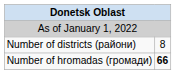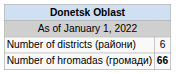 <table class="wikitable">
 <tr>
 <td colspan="2" style="background:#CEE0F2; color:black; text-align:center;"><strong>Donetsk Oblast</strong></td>
 </tr>
 <tr>
 <td colspan="2" style="background:#CFCFCF; color:black; text-align:center;">As of January 1, 2022</td>
 </tr>
 <tr>
 <td>Number of districts (райони)</td>
-<td align="center">8</td>
+<td align="center">6</td>
 </tr>
 <tr>
 <td>Number of hromadas (громади)</td>
 <td align="center"><strong>66</strong></td>
 </tr>
 </table>
